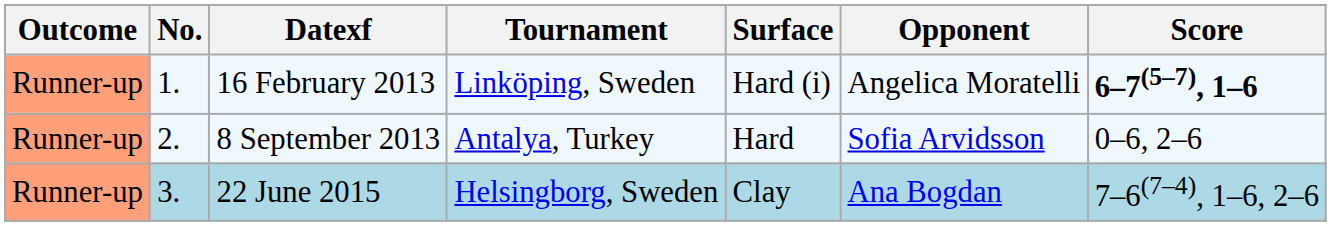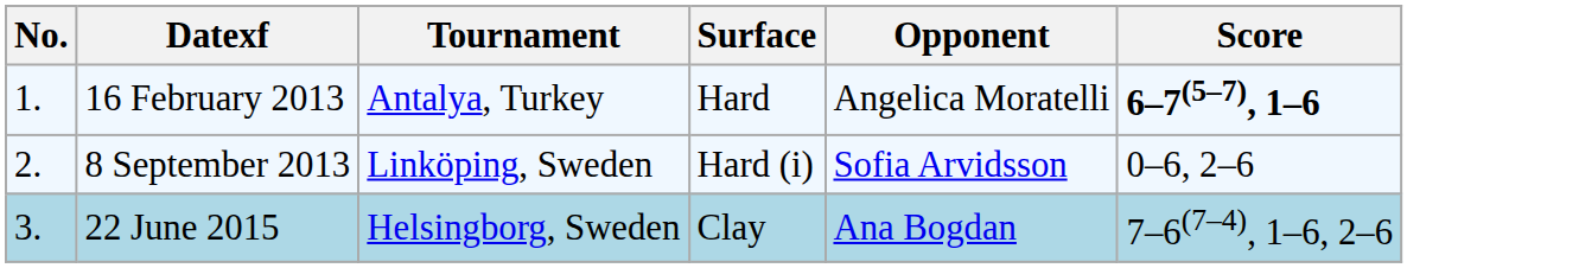 <table class="sortable wikitable" style=font-size:97%>
 <tr>
-<th>Outcome</th>
 <th>No.</th>
 <th>Datexf</th>
 <th>Tournament</th>
 <th>Surface</th>
 <th>Opponent</th>
 <th>Score</th>
 </tr>
 <tr style="background:#f0f8ff;">
-<td style="background:#ffa07a;">Runner-up</td>
 <td>1.</td>
 <td>16 February 2013</td>
-<td><a href='#'>Linköping</a>, Sweden</td>
-<td>Hard (i)</td>
+<td><a href='#'>Antalya</a>, Turkey</td>
+<td>Hard</td>
 <td> Angelica Moratelli</td>
 <td><strong>6–7<sup>(5–7)</sup>, 1–6</strong></td>
 </tr>
 <tr bgcolor="#f0f8ff">
-<td style="background:#ffa07a;">Runner-up</td>
 <td>2.</td>
 <td>8 September 2013</td>
-<td><a href='#'>Antalya</a>, Turkey</td>
-<td>Hard</td>
+<td><a href='#'>Linköping</a>, Sweden</td>
+<td>Hard (i)</td>
 <td> <a href='#'>Sofia Arvidsson</a></td>
 <td>0–6, 2–6</td>
 </tr>
 <tr bgcolor="lightblue">
-<td style="background:#ffa07a;">Runner-up</td>
 <td>3.</td>
 <td>22 June 2015</td>
 <td><a href='#'>Helsingborg</a>, Sweden</td>
 <td>Clay</td>
 <td> <a href='#'>Ana Bogdan</a></td>
 <td>7–6<sup>(7–4)</sup>, 1–6, 2–6</td>
 </tr>
 </table>
